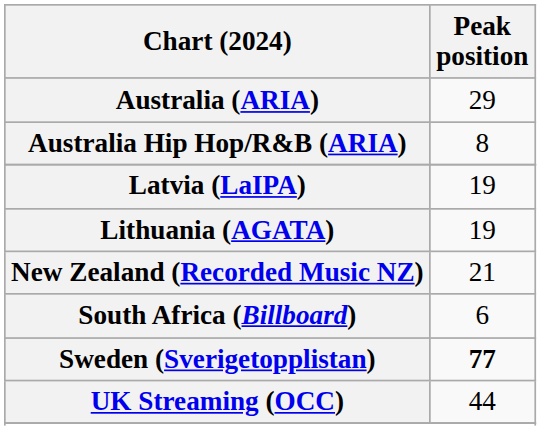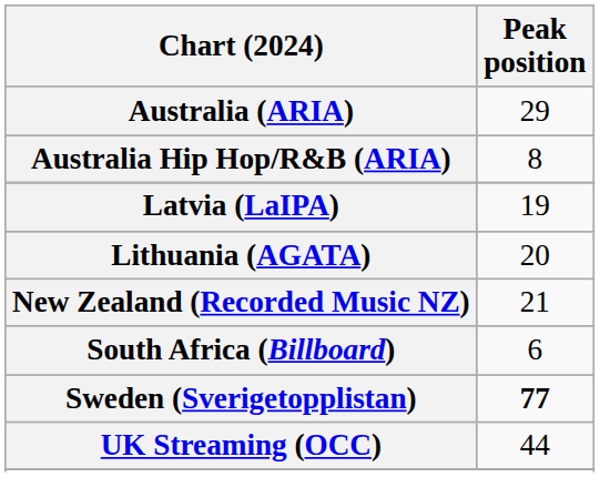 <table class="wikitable sortable plainrowheaders" style="text-align:center;">
 <tr>
 <th scope="col">Chart (2024)</th>
 <th scope="col">Peak<br>position</th>
 </tr>
 <tr>
 <th scope="row">Australia (<a href='#'>ARIA</a>)</th>
 <td>29</td>
 </tr>
 <tr>
 <th scope="row">Australia Hip Hop/R&B (<a href='#'>ARIA</a>)</th>
 <td>8</td>
 </tr>
 <tr>
 </tr>
 <tr>
 </tr>
 <tr>
 <th scope="row">Latvia (<a href='#'>LaIPA</a>)</th>
 <td>19</td>
 </tr>
 <tr>
 <th scope="row">Lithuania (<a href='#'>AGATA</a>)</th>
-<td>19</td>
+<td>20</td>
 </tr>
 <tr>
 <th scope="row">New Zealand (<a href='#'>Recorded Music NZ</a>)</th>
 <td>21</td>
 </tr>
 <tr>
 <th scope="row">South Africa (<em><a href='#'>Billboard</a></em>)</th>
 <td>6</td>
 </tr>
 <tr>
 <th scope="row">Sweden (<a href='#'>Sverigetopplistan</a>)</th>
 <td><strong>77</strong></td>
 </tr>
 <tr>
 <th scope="row"><a href='#'>UK Streaming</a> (<a href='#'>OCC</a>)</th>
 <td>44</td>
 </tr>
 <tr>
 </tr>
 <tr>
 </tr>
 </table>
